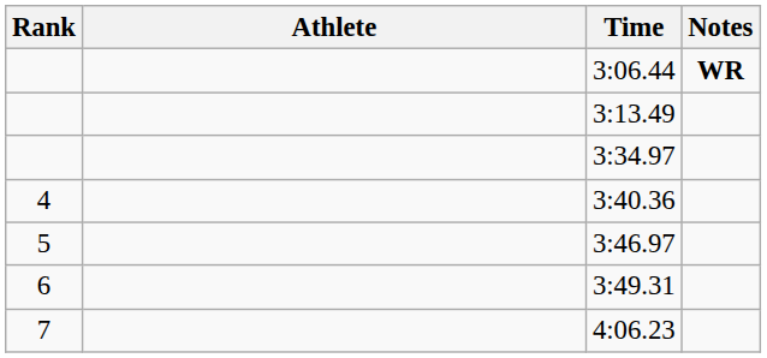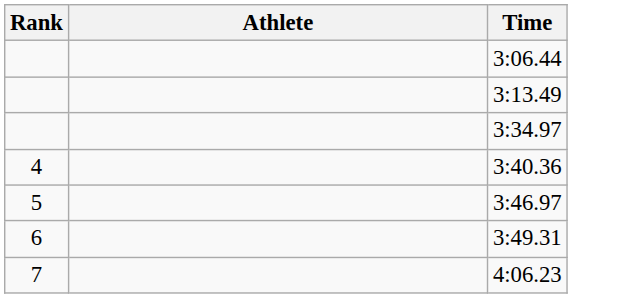 <table class=wikitable>
 <tr>
 <th>Rank</th>
 <th style=width:18em>Athlete</th>
 <th>Time</th>
-<th>Notes</th>
 </tr>
 <tr align=center>
 <td></td>
 <td align=left></td>
 <td>3:06.44</td>
-<td><strong>WR</strong></td>
 </tr>
 <tr align=center>
 <td></td>
 <td align=left></td>
 <td>3:13.49</td>
-<td></td>
 </tr>
 <tr align=center>
 <td></td>
 <td align=left></td>
 <td>3:34.97</td>
-<td></td>
 </tr>
 <tr align=center>
 <td>4</td>
 <td align=left></td>
 <td>3:40.36</td>
-<td></td>
 </tr>
 <tr align=center>
 <td>5</td>
 <td align=left></td>
 <td>3:46.97</td>
-<td></td>
 </tr>
 <tr align=center>
 <td>6</td>
 <td align=left></td>
 <td>3:49.31</td>
-<td></td>
 </tr>
 <tr align=center>
 <td>7</td>
 <td align=left></td>
 <td>4:06.23</td>
-<td></td>
 </tr>
 </table>
